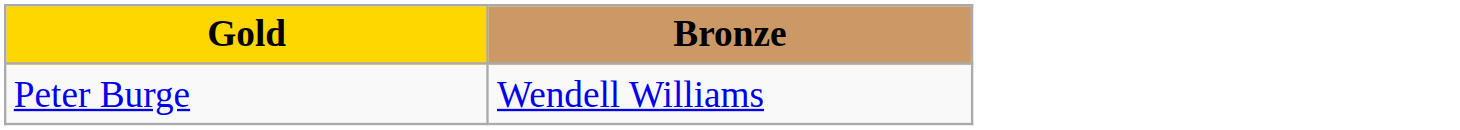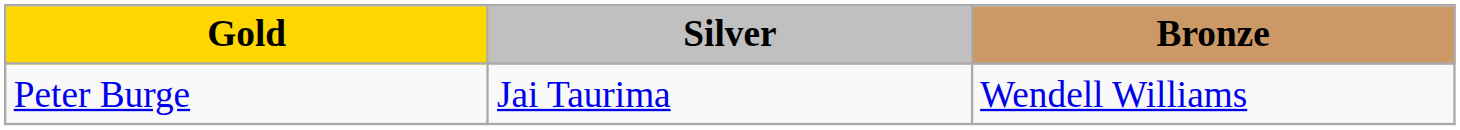 <table class="wikitable" style="text-align:left">
 <tr align="center">
 <td width=200 bgcolor=gold><strong>Gold</strong></td>
+<td width=200 bgcolor=silver><strong>Silver</strong></td>
 <td width=200 bgcolor=CC9966><strong>Bronze</strong></td>
 </tr>
 <tr>
 <td><a href='#'>Peter Burge</a><br><em></em></td>
+<td><a href='#'>Jai Taurima</a><br><em></em></td>
 <td><a href='#'>Wendell Williams</a><br><em></em></td>
 </tr>
 </table>
